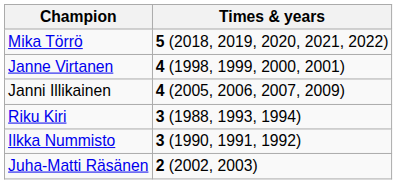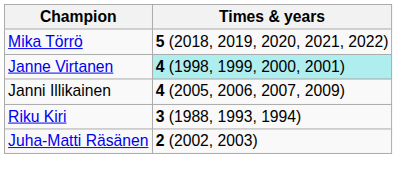 <table class="wikitable">
 <tr>
 <th>Champion</th>
 <th>Times & years</th>
 </tr>
 <tr>
 <td> <a href='#'>Mika Törrö</a></td>
 <td><strong>5</strong> (2018, 2019, 2020, 2021, 2022)</td>
 </tr>
 <tr>
 <td> <a href='#'>Janne Virtanen</a></td>
-<td><strong>4</strong> (1998, 1999, 2000, 2001)</td>
+<td style="background: paleturquoise;"><strong>4</strong> (1998, 1999, 2000, 2001)</td>
 </tr>
 <tr>
 <td> Janni Illikainen</td>
 <td><strong>4</strong> (2005, 2006, 2007, 2009)</td>
 </tr>
 <tr>
 <td> <a href='#'>Riku Kiri</a></td>
 <td><strong>3</strong> (1988, 1993, 1994)</td>
 </tr>
 <tr>
-<td> <a href='#'>Ilkka Nummisto</a></td>
-<td><strong>3</strong> (1990, 1991, 1992)</td>
-</tr>
-<tr>
 <td> <a href='#'>Juha-Matti Räsänen</a></td>
 <td><strong>2</strong> (2002, 2003)</td>
 </tr>
 </table>
